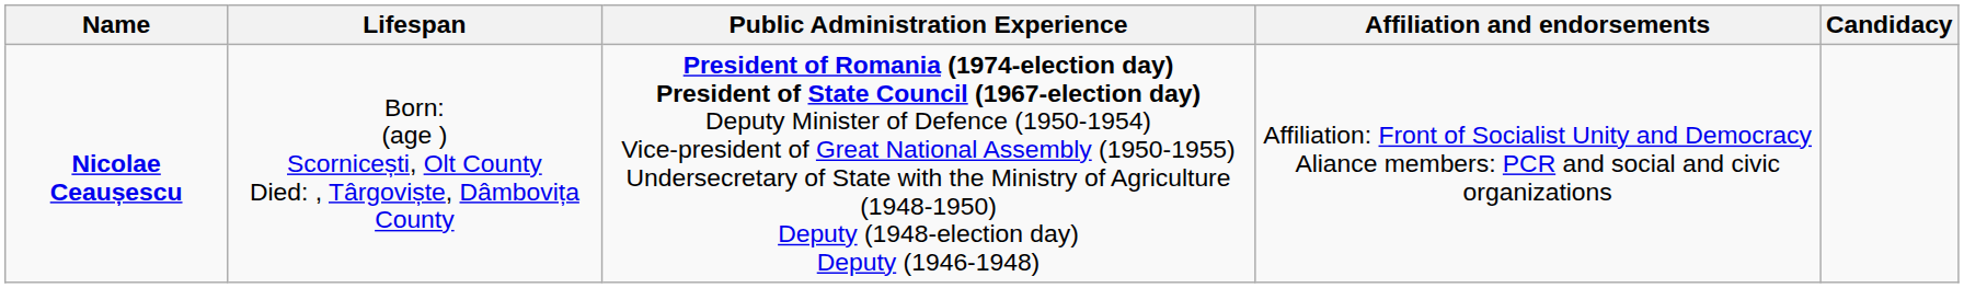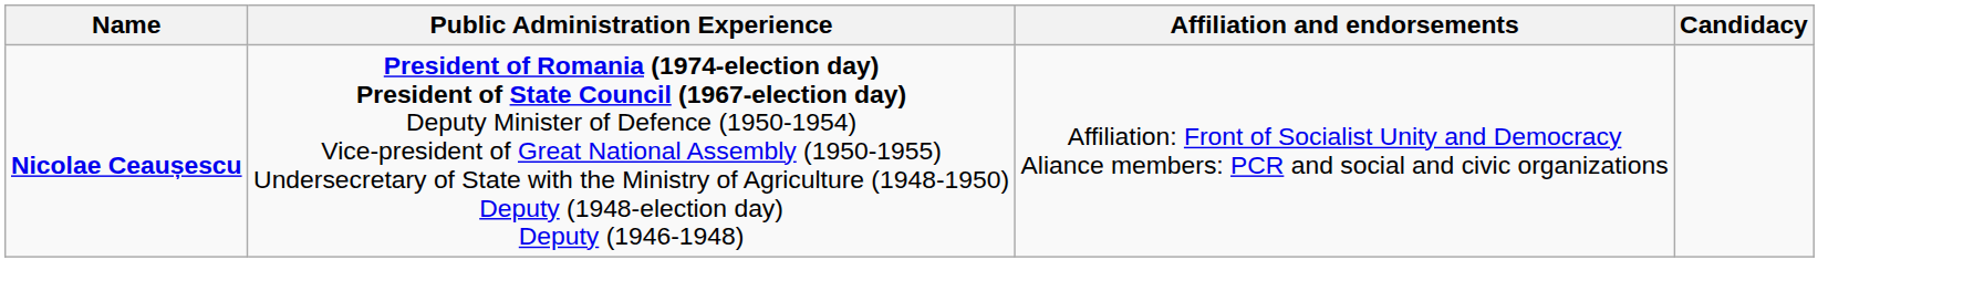 <table class="wikitable sortable"  style="text-align:center;">
 <tr>
 <th>Name</th>
-<th>Lifespan</th>
 <th class="unsortable">Public Administration Experience</th>
 <th>Affiliation and endorsements</th>
 <th>Candidacy <br> </th>
 </tr>
 <tr>
 <td><br><strong><a href='#'>Nicolae Ceaușescu</a></strong></td>
-<td>Born: <br>(age )<br><a href='#'>Scornicești</a>, <a href='#'>Olt County</a><br>Died: , <a href='#'>Târgoviște</a>, <a href='#'>Dâmbovița County</a></td>
 <td><strong><a href='#'>President of Romania</a> (1974-election day)</strong><br><strong>President of <a href='#'>State Council</a> (1967-election day)</strong><br>Deputy Minister of Defence (1950-1954)<br>Vice-president of <a href='#'>Great National Assembly</a> (1950-1955)<br>Undersecretary of State with the Ministry of Agriculture (1948-1950)<br><a href='#'>Deputy</a> (1948-election day)<br><a href='#'>Deputy</a> (1946-1948)</td>
 <td>Affiliation: <a href='#'>Front of Socialist Unity and Democracy</a><br>Aliance members: <a href='#'>PCR</a> and social and civic organizations</td>
 <td></td>
 </tr>
 </table>
